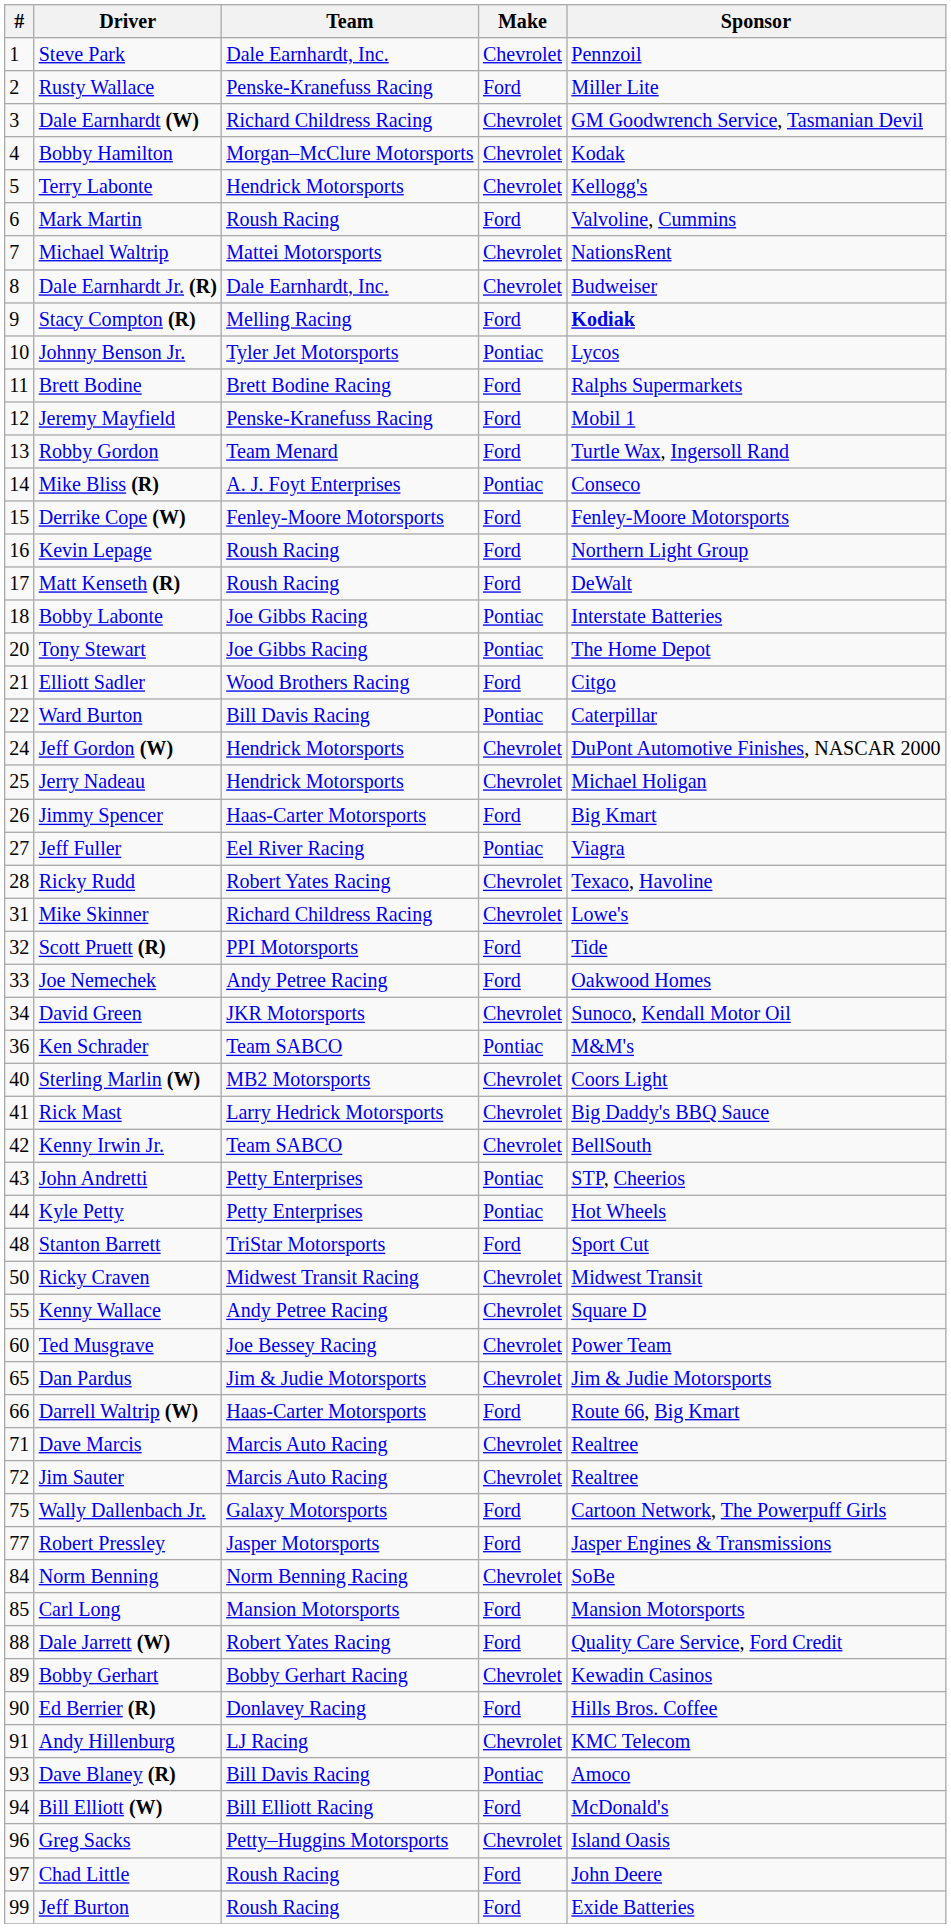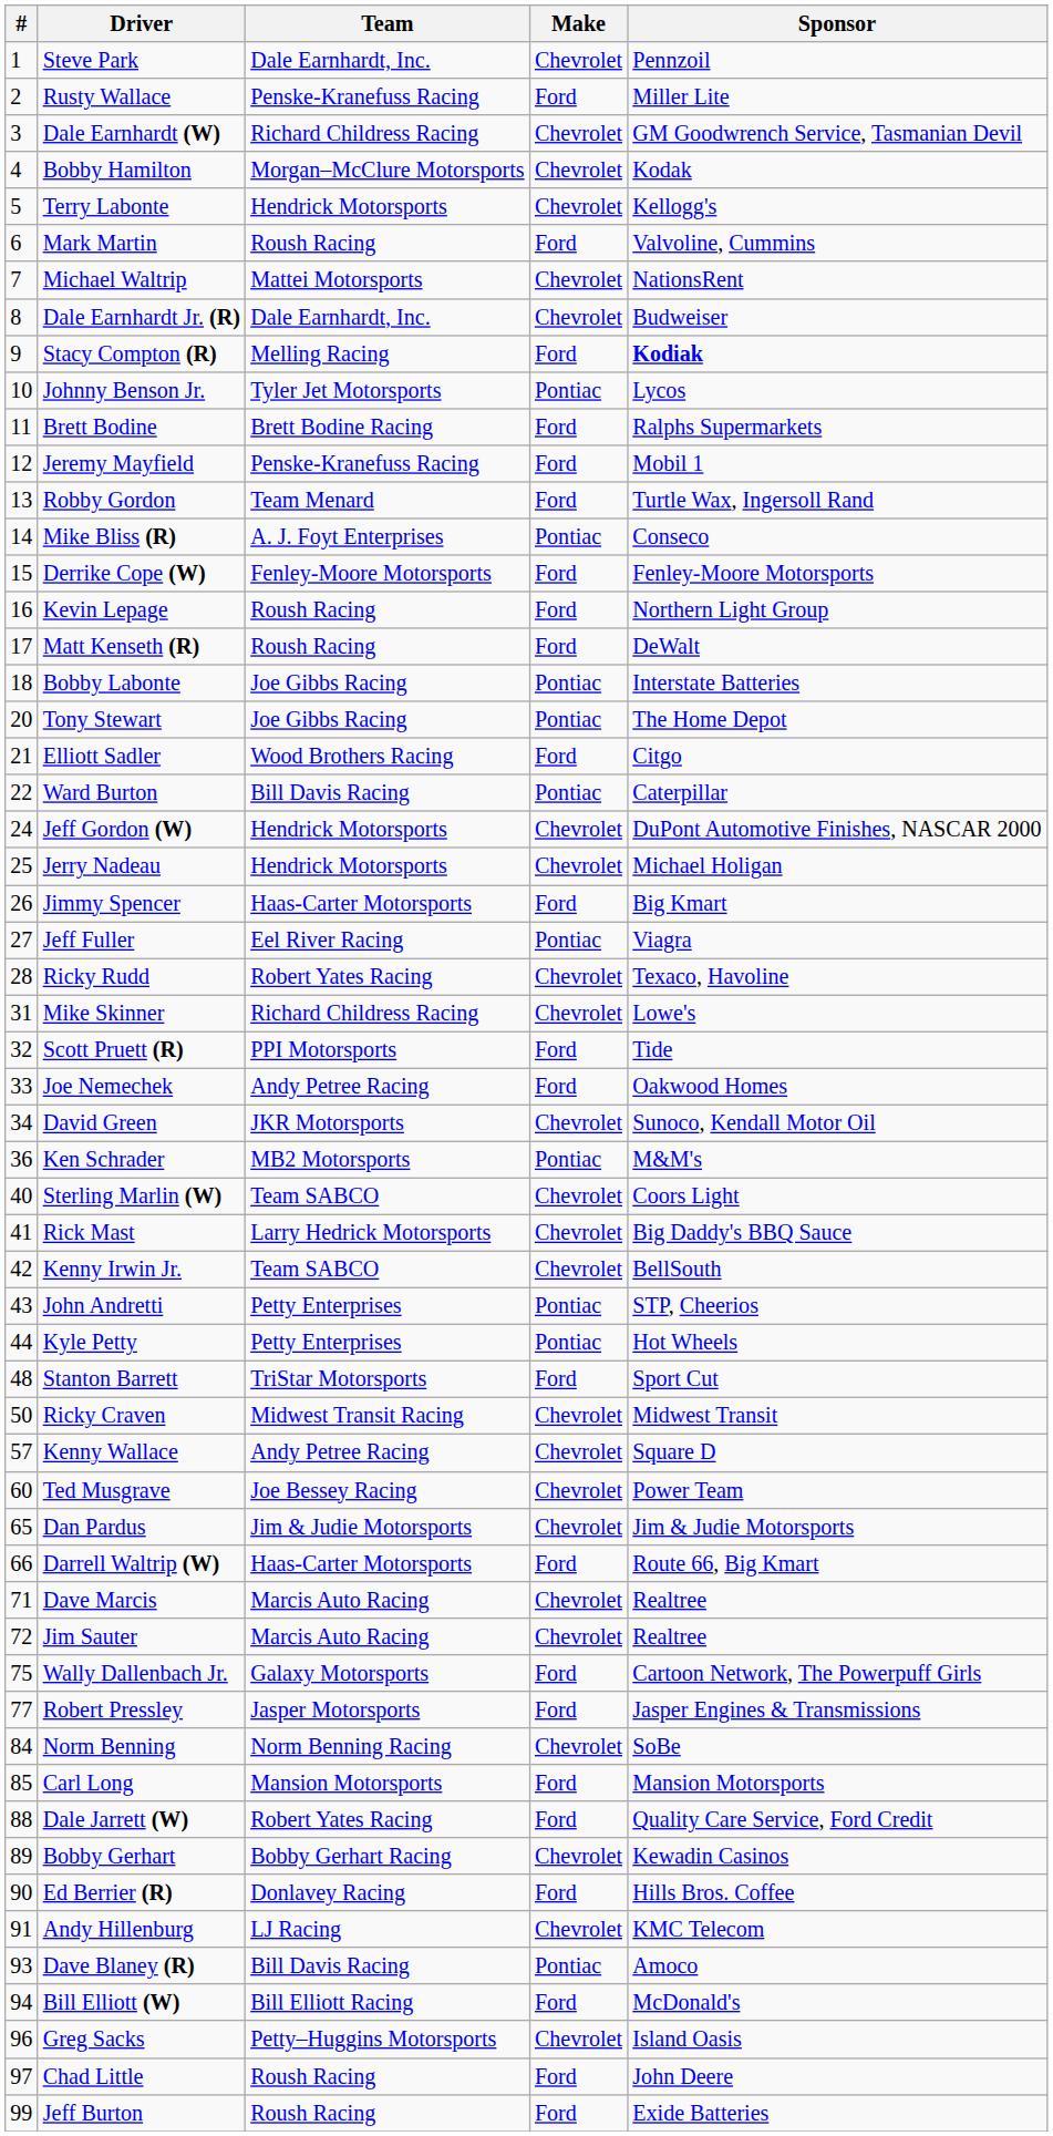 <table class="wikitable" style="font-size:95%">
 <tr>
 <th>#</th>
 <th>Driver</th>
 <th>Team</th>
 <th>Make</th>
 <th>Sponsor</th>
 </tr>
 <tr>
 <td>1</td>
 <td><a href='#'>Steve Park</a></td>
 <td><a href='#'>Dale Earnhardt, Inc.</a></td>
 <td><a href='#'>Chevrolet</a></td>
 <td><a href='#'>Pennzoil</a></td>
 </tr>
 <tr>
 <td>2</td>
 <td><a href='#'>Rusty Wallace</a></td>
 <td><a href='#'>Penske-Kranefuss Racing</a></td>
 <td><a href='#'>Ford</a></td>
 <td><a href='#'>Miller Lite</a></td>
 </tr>
 <tr>
 <td>3</td>
 <td><a href='#'>Dale Earnhardt</a> <strong>(W)</strong></td>
 <td><a href='#'>Richard Childress Racing</a></td>
 <td><a href='#'>Chevrolet</a></td>
 <td><a href='#'>GM Goodwrench Service</a>, <a href='#'>Tasmanian Devil</a></td>
 </tr>
 <tr>
 <td>4</td>
 <td><a href='#'>Bobby Hamilton</a></td>
 <td><a href='#'>Morgan–McClure Motorsports</a></td>
 <td><a href='#'>Chevrolet</a></td>
 <td><a href='#'>Kodak</a></td>
 </tr>
 <tr>
 <td>5</td>
 <td><a href='#'>Terry Labonte</a></td>
 <td><a href='#'>Hendrick Motorsports</a></td>
 <td><a href='#'>Chevrolet</a></td>
 <td><a href='#'>Kellogg's</a></td>
 </tr>
 <tr>
 <td>6</td>
 <td><a href='#'>Mark Martin</a></td>
 <td><a href='#'>Roush Racing</a></td>
 <td><a href='#'>Ford</a></td>
 <td><a href='#'>Valvoline</a>, <a href='#'>Cummins</a></td>
 </tr>
 <tr>
 <td>7</td>
 <td><a href='#'>Michael Waltrip</a></td>
 <td><a href='#'>Mattei Motorsports</a></td>
 <td><a href='#'>Chevrolet</a></td>
 <td><a href='#'>NationsRent</a></td>
 </tr>
 <tr>
 <td>8</td>
 <td><a href='#'>Dale Earnhardt Jr.</a> <strong>(R)</strong></td>
 <td><a href='#'>Dale Earnhardt, Inc.</a></td>
 <td><a href='#'>Chevrolet</a></td>
 <td><a href='#'>Budweiser</a></td>
 </tr>
 <tr>
 <td>9</td>
 <td><a href='#'>Stacy Compton</a> <strong>(R)</strong></td>
 <td><a href='#'>Melling Racing</a></td>
 <td><a href='#'>Ford</a></td>
 <td><strong><a href='#'>Kodiak</a></strong></td>
 </tr>
 <tr>
 <td>10</td>
 <td><a href='#'>Johnny Benson Jr.</a></td>
 <td><a href='#'>Tyler Jet Motorsports</a></td>
 <td><a href='#'>Pontiac</a></td>
 <td><a href='#'>Lycos</a></td>
 </tr>
 <tr>
 <td>11</td>
 <td><a href='#'>Brett Bodine</a></td>
 <td><a href='#'>Brett Bodine Racing</a></td>
 <td><a href='#'>Ford</a></td>
 <td><a href='#'>Ralphs Supermarkets</a></td>
 </tr>
 <tr>
 <td>12</td>
 <td><a href='#'>Jeremy Mayfield</a></td>
 <td><a href='#'>Penske-Kranefuss Racing</a></td>
 <td><a href='#'>Ford</a></td>
 <td><a href='#'>Mobil 1</a></td>
 </tr>
 <tr>
 <td>13</td>
 <td><a href='#'>Robby Gordon</a></td>
 <td><a href='#'>Team Menard</a></td>
 <td><a href='#'>Ford</a></td>
 <td><a href='#'>Turtle Wax</a>, <a href='#'>Ingersoll Rand</a></td>
 </tr>
 <tr>
 <td>14</td>
 <td><a href='#'>Mike Bliss</a> <strong>(R)</strong></td>
 <td><a href='#'>A. J. Foyt Enterprises</a></td>
 <td><a href='#'>Pontiac</a></td>
 <td><a href='#'>Conseco</a></td>
 </tr>
 <tr>
 <td>15</td>
 <td><a href='#'>Derrike Cope</a> <strong>(W)</strong></td>
 <td><a href='#'>Fenley-Moore Motorsports</a></td>
 <td><a href='#'>Ford</a></td>
 <td><a href='#'>Fenley-Moore Motorsports</a></td>
 </tr>
 <tr>
 <td>16</td>
 <td><a href='#'>Kevin Lepage</a></td>
 <td><a href='#'>Roush Racing</a></td>
 <td><a href='#'>Ford</a></td>
 <td><a href='#'>Northern Light Group</a></td>
 </tr>
 <tr>
 <td>17</td>
 <td><a href='#'>Matt Kenseth</a> <strong>(R)</strong></td>
 <td><a href='#'>Roush Racing</a></td>
 <td><a href='#'>Ford</a></td>
 <td><a href='#'>DeWalt</a></td>
 </tr>
 <tr>
 <td>18</td>
 <td><a href='#'>Bobby Labonte</a></td>
 <td><a href='#'>Joe Gibbs Racing</a></td>
 <td><a href='#'>Pontiac</a></td>
 <td><a href='#'>Interstate Batteries</a></td>
 </tr>
 <tr>
 <td>20</td>
 <td><a href='#'>Tony Stewart</a></td>
 <td><a href='#'>Joe Gibbs Racing</a></td>
 <td><a href='#'>Pontiac</a></td>
 <td><a href='#'>The Home Depot</a></td>
 </tr>
 <tr>
 <td>21</td>
 <td><a href='#'>Elliott Sadler</a></td>
 <td><a href='#'>Wood Brothers Racing</a></td>
 <td><a href='#'>Ford</a></td>
 <td><a href='#'>Citgo</a></td>
 </tr>
 <tr>
 <td>22</td>
 <td><a href='#'>Ward Burton</a></td>
 <td><a href='#'>Bill Davis Racing</a></td>
 <td><a href='#'>Pontiac</a></td>
 <td><a href='#'>Caterpillar</a></td>
 </tr>
 <tr>
 <td>24</td>
 <td><a href='#'>Jeff Gordon</a> <strong>(W)</strong></td>
 <td><a href='#'>Hendrick Motorsports</a></td>
 <td><a href='#'>Chevrolet</a></td>
 <td><a href='#'>DuPont Automotive Finishes</a>, NASCAR 2000</td>
 </tr>
 <tr>
 <td>25</td>
 <td><a href='#'>Jerry Nadeau</a></td>
 <td><a href='#'>Hendrick Motorsports</a></td>
 <td><a href='#'>Chevrolet</a></td>
 <td><a href='#'>Michael Holigan</a></td>
 </tr>
 <tr>
 <td>26</td>
 <td><a href='#'>Jimmy Spencer</a></td>
 <td><a href='#'>Haas-Carter Motorsports</a></td>
 <td><a href='#'>Ford</a></td>
 <td><a href='#'>Big Kmart</a></td>
 </tr>
 <tr>
 <td>27</td>
 <td><a href='#'>Jeff Fuller</a></td>
 <td><a href='#'>Eel River Racing</a></td>
 <td><a href='#'>Pontiac</a></td>
 <td><a href='#'>Viagra</a></td>
 </tr>
 <tr>
 <td>28</td>
 <td><a href='#'>Ricky Rudd</a></td>
 <td><a href='#'>Robert Yates Racing</a></td>
 <td><a href='#'>Chevrolet</a></td>
 <td><a href='#'>Texaco</a>, <a href='#'>Havoline</a></td>
 </tr>
 <tr>
 <td>31</td>
 <td><a href='#'>Mike Skinner</a></td>
 <td><a href='#'>Richard Childress Racing</a></td>
 <td><a href='#'>Chevrolet</a></td>
 <td><a href='#'>Lowe's</a></td>
 </tr>
 <tr>
 <td>32</td>
 <td><a href='#'>Scott Pruett</a> <strong>(R)</strong></td>
 <td><a href='#'>PPI Motorsports</a></td>
 <td><a href='#'>Ford</a></td>
 <td><a href='#'>Tide</a></td>
 </tr>
 <tr>
 <td>33</td>
 <td><a href='#'>Joe Nemechek</a></td>
 <td><a href='#'>Andy Petree Racing</a></td>
 <td><a href='#'>Ford</a></td>
 <td><a href='#'>Oakwood Homes</a></td>
 </tr>
 <tr>
 <td>34</td>
 <td><a href='#'>David Green</a></td>
 <td><a href='#'>JKR Motorsports</a></td>
 <td><a href='#'>Chevrolet</a></td>
 <td><a href='#'>Sunoco</a>, <a href='#'>Kendall Motor Oil</a></td>
 </tr>
 <tr>
 <td>36</td>
 <td><a href='#'>Ken Schrader</a></td>
-<td><a href='#'>Team SABCO</a></td>
+<td><a href='#'>MB2 Motorsports</a></td>
 <td><a href='#'>Pontiac</a></td>
 <td><a href='#'>M&M's</a></td>
 </tr>
 <tr>
 <td>40</td>
 <td><a href='#'>Sterling Marlin</a> <strong>(W)</strong></td>
-<td><a href='#'>MB2 Motorsports</a></td>
+<td><a href='#'>Team SABCO</a></td>
 <td><a href='#'>Chevrolet</a></td>
 <td><a href='#'>Coors Light</a></td>
 </tr>
 <tr>
 <td>41</td>
 <td><a href='#'>Rick Mast</a></td>
 <td><a href='#'>Larry Hedrick Motorsports</a></td>
 <td><a href='#'>Chevrolet</a></td>
 <td><a href='#'>Big Daddy's BBQ Sauce</a></td>
 </tr>
 <tr>
 <td>42</td>
 <td><a href='#'>Kenny Irwin Jr.</a></td>
 <td><a href='#'>Team SABCO</a></td>
 <td><a href='#'>Chevrolet</a></td>
 <td><a href='#'>BellSouth</a></td>
 </tr>
 <tr>
 <td>43</td>
 <td><a href='#'>John Andretti</a></td>
 <td><a href='#'>Petty Enterprises</a></td>
 <td><a href='#'>Pontiac</a></td>
 <td><a href='#'>STP</a>, <a href='#'>Cheerios</a></td>
 </tr>
 <tr>
 <td>44</td>
 <td><a href='#'>Kyle Petty</a></td>
 <td><a href='#'>Petty Enterprises</a></td>
 <td><a href='#'>Pontiac</a></td>
 <td><a href='#'>Hot Wheels</a></td>
 </tr>
 <tr>
 <td>48</td>
 <td><a href='#'>Stanton Barrett</a></td>
 <td><a href='#'>TriStar Motorsports</a></td>
 <td><a href='#'>Ford</a></td>
 <td><a href='#'>Sport Cut</a></td>
 </tr>
 <tr>
 <td>50</td>
 <td><a href='#'>Ricky Craven</a></td>
 <td><a href='#'>Midwest Transit Racing</a></td>
 <td><a href='#'>Chevrolet</a></td>
 <td><a href='#'>Midwest Transit</a></td>
 </tr>
 <tr>
-<td>55</td>
+<td>57</td>
 <td><a href='#'>Kenny Wallace</a></td>
 <td><a href='#'>Andy Petree Racing</a></td>
 <td><a href='#'>Chevrolet</a></td>
 <td><a href='#'>Square D</a></td>
 </tr>
 <tr>
 <td>60</td>
 <td><a href='#'>Ted Musgrave</a></td>
 <td><a href='#'>Joe Bessey Racing</a></td>
 <td><a href='#'>Chevrolet</a></td>
 <td><a href='#'>Power Team</a></td>
 </tr>
 <tr>
 <td>65</td>
 <td><a href='#'>Dan Pardus</a></td>
 <td><a href='#'>Jim & Judie Motorsports</a></td>
 <td><a href='#'>Chevrolet</a></td>
 <td><a href='#'>Jim & Judie Motorsports</a></td>
 </tr>
 <tr>
 <td>66</td>
 <td><a href='#'>Darrell Waltrip</a> <strong>(W)</strong></td>
 <td><a href='#'>Haas-Carter Motorsports</a></td>
 <td><a href='#'>Ford</a></td>
 <td><a href='#'>Route 66</a>, <a href='#'>Big Kmart</a></td>
 </tr>
 <tr>
 <td>71</td>
 <td><a href='#'>Dave Marcis</a></td>
 <td><a href='#'>Marcis Auto Racing</a></td>
 <td><a href='#'>Chevrolet</a></td>
 <td><a href='#'>Realtree</a></td>
 </tr>
 <tr>
 <td>72</td>
 <td><a href='#'>Jim Sauter</a></td>
 <td><a href='#'>Marcis Auto Racing</a></td>
 <td><a href='#'>Chevrolet</a></td>
 <td><a href='#'>Realtree</a></td>
 </tr>
 <tr>
 <td>75</td>
 <td><a href='#'>Wally Dallenbach Jr.</a></td>
 <td><a href='#'>Galaxy Motorsports</a></td>
 <td><a href='#'>Ford</a></td>
 <td><a href='#'>Cartoon Network</a>, <a href='#'>The Powerpuff Girls</a></td>
 </tr>
 <tr>
 <td>77</td>
 <td><a href='#'>Robert Pressley</a></td>
 <td><a href='#'>Jasper Motorsports</a></td>
 <td><a href='#'>Ford</a></td>
 <td><a href='#'>Jasper Engines & Transmissions</a></td>
 </tr>
 <tr>
 <td>84</td>
 <td><a href='#'>Norm Benning</a></td>
 <td><a href='#'>Norm Benning Racing</a></td>
 <td><a href='#'>Chevrolet</a></td>
 <td><a href='#'>SoBe</a></td>
 </tr>
 <tr>
 <td>85</td>
 <td><a href='#'>Carl Long</a></td>
 <td><a href='#'>Mansion Motorsports</a></td>
 <td><a href='#'>Ford</a></td>
 <td><a href='#'>Mansion Motorsports</a></td>
 </tr>
 <tr>
 <td>88</td>
 <td><a href='#'>Dale Jarrett</a> <strong>(W)</strong></td>
 <td><a href='#'>Robert Yates Racing</a></td>
 <td><a href='#'>Ford</a></td>
 <td><a href='#'>Quality Care Service</a>, <a href='#'>Ford Credit</a></td>
 </tr>
 <tr>
 <td>89</td>
 <td><a href='#'>Bobby Gerhart</a></td>
 <td><a href='#'>Bobby Gerhart Racing</a></td>
 <td><a href='#'>Chevrolet</a></td>
 <td><a href='#'>Kewadin Casinos</a></td>
 </tr>
 <tr>
 <td>90</td>
 <td><a href='#'>Ed Berrier</a> <strong>(R)</strong></td>
 <td><a href='#'>Donlavey Racing</a></td>
 <td><a href='#'>Ford</a></td>
 <td><a href='#'>Hills Bros. Coffee</a></td>
 </tr>
 <tr>
 <td>91</td>
 <td><a href='#'>Andy Hillenburg</a></td>
 <td><a href='#'>LJ Racing</a></td>
 <td><a href='#'>Chevrolet</a></td>
 <td><a href='#'>KMC Telecom</a></td>
 </tr>
 <tr>
 <td>93</td>
 <td><a href='#'>Dave Blaney</a> <strong>(R)</strong></td>
 <td><a href='#'>Bill Davis Racing</a></td>
 <td><a href='#'>Pontiac</a></td>
 <td><a href='#'>Amoco</a></td>
 </tr>
 <tr>
 <td>94</td>
 <td><a href='#'>Bill Elliott</a> <strong>(W)</strong></td>
 <td><a href='#'>Bill Elliott Racing</a></td>
 <td><a href='#'>Ford</a></td>
 <td><a href='#'>McDonald's</a></td>
 </tr>
 <tr>
 <td>96</td>
 <td><a href='#'>Greg Sacks</a></td>
 <td><a href='#'>Petty–Huggins Motorsports</a></td>
 <td><a href='#'>Chevrolet</a></td>
 <td><a href='#'>Island Oasis</a></td>
 </tr>
 <tr>
 <td>97</td>
 <td><a href='#'>Chad Little</a></td>
 <td><a href='#'>Roush Racing</a></td>
 <td><a href='#'>Ford</a></td>
 <td><a href='#'>John Deere</a></td>
 </tr>
 <tr>
 <td>99</td>
 <td><a href='#'>Jeff Burton</a></td>
 <td><a href='#'>Roush Racing</a></td>
 <td><a href='#'>Ford</a></td>
 <td><a href='#'>Exide Batteries</a></td>
 </tr>
 </table>
